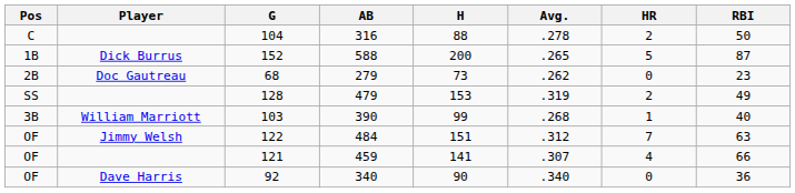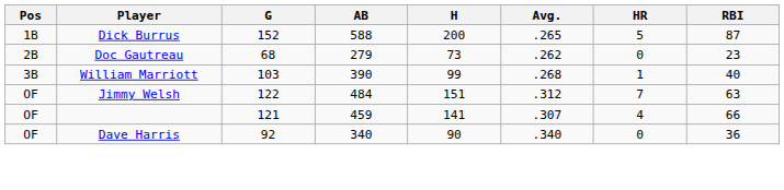 <table class="wikitable sortable">
 <tr>
 <th bgcolor="#DDDDFF" width="5%">Pos</th>
 <th bgcolor="#DDDDFF" width="16%">Player</th>
 <th bgcolor="#DDDDFF" width="9%">G</th>
 <th bgcolor="#DDDDFF" width="9%">AB</th>
 <th bgcolor="#DDDDFF" width="9%">H</th>
 <th bgcolor="#DDDDFF" width="9%">Avg.</th>
 <th bgcolor="#DDDDFF" width="9%">HR</th>
 <th bgcolor="#DDDDFF" width="9%">RBI</th>
-</tr>
-<tr align="center">
-<td>C</td>
-<td></td>
-<td>104</td>
-<td>316</td>
-<td>88</td>
-<td>.278</td>
-<td>2</td>
-<td>50</td>
 </tr>
 <tr align="center">
 <td>1B</td>
 <td><a href='#'>Dick Burrus</a></td>
 <td>152</td>
 <td>588</td>
 <td>200</td>
 <td>.265</td>
 <td>5</td>
 <td>87</td>
 </tr>
 <tr align=center>
 <td>2B</td>
 <td><a href='#'>Doc Gautreau</a></td>
 <td>68</td>
 <td>279</td>
 <td>73</td>
 <td>.262</td>
 <td>0</td>
 <td>23</td>
-</tr>
-<tr align=center>
-<td>SS</td>
-<td></td>
-<td>128</td>
-<td>479</td>
-<td>153</td>
-<td>.319</td>
-<td>2</td>
-<td>49</td>
 </tr>
 <tr align="center">
 <td>3B</td>
 <td><a href='#'>William Marriott</a></td>
 <td>103</td>
 <td>390</td>
 <td>99</td>
 <td>.268</td>
 <td>1</td>
 <td>40</td>
 </tr>
 <tr align=center>
 <td>OF</td>
 <td><a href='#'>Jimmy Welsh</a></td>
 <td>122</td>
 <td>484</td>
 <td>151</td>
 <td>.312</td>
 <td>7</td>
 <td>63</td>
 </tr>
 <tr align=center>
 <td>OF</td>
 <td></td>
 <td>121</td>
 <td>459</td>
 <td>141</td>
 <td>.307</td>
 <td>4</td>
 <td>66</td>
 </tr>
 <tr align="center">
 <td>OF</td>
 <td><a href='#'>Dave Harris</a></td>
 <td>92</td>
 <td>340</td>
 <td>90</td>
 <td>.340</td>
 <td>0</td>
 <td>36</td>
 </tr>
 </table>
